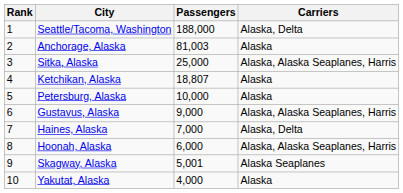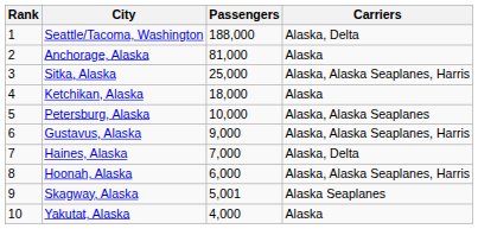 <table class="wikitable sortable">
 <tr>
 <th>Rank</th>
 <th>City</th>
 <th>Passengers</th>
 <th>Carriers</th>
 </tr>
 <tr>
 <td>1</td>
 <td><a href='#'>Seattle/Tacoma, Washington</a></td>
 <td>188,000</td>
 <td>Alaska, Delta</td>
 </tr>
 <tr>
 <td>2</td>
 <td><a href='#'>Anchorage, Alaska</a></td>
-<td>81,003</td>
+<td>81,000</td>
 <td>Alaska</td>
 </tr>
 <tr>
 <td>3</td>
 <td><a href='#'>Sitka, Alaska</a></td>
 <td>25,000</td>
 <td>Alaska, Alaska Seaplanes, Harris</td>
 </tr>
 <tr>
 <td>4</td>
 <td><a href='#'>Ketchikan, Alaska</a></td>
-<td>18,807</td>
+<td>18,000</td>
 <td>Alaska</td>
 </tr>
 <tr>
 <td>5</td>
 <td><a href='#'>Petersburg, Alaska</a></td>
 <td>10,000</td>
-<td>Alaska</td>
+<td>Alaska, Alaska Seaplanes</td>
 </tr>
 <tr>
 <td>6</td>
 <td><a href='#'>Gustavus, Alaska</a></td>
 <td>9,000</td>
 <td>Alaska, Alaska Seaplanes, Harris</td>
 </tr>
 <tr>
 <td>7</td>
 <td><a href='#'>Haines, Alaska</a></td>
 <td>7,000</td>
 <td>Alaska, Delta</td>
 </tr>
 <tr>
 <td>8</td>
 <td><a href='#'>Hoonah, Alaska</a></td>
 <td>6,000</td>
 <td>Alaska, Alaska Seaplanes, Harris</td>
 </tr>
 <tr>
 <td>9</td>
 <td><a href='#'>Skagway, Alaska</a></td>
 <td>5,001</td>
 <td>Alaska Seaplanes</td>
 </tr>
 <tr>
 <td>10</td>
 <td><a href='#'>Yakutat, Alaska</a></td>
 <td>4,000</td>
 <td>Alaska</td>
 </tr>
 </table>
